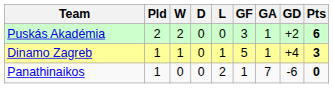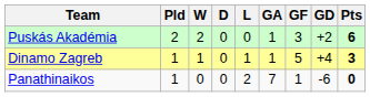 <table class="wikitable" style="text-align: center;">
 <tr>
 <th width=175>Team</th>
 <th width=20 abbr="Played">Pld</th>
 <th width=20 abbr="Won">W</th>
 <th width=20 abbr="Drawn">D</th>
 <th width=20 abbr="Lost">L</th>
+<th width=20 abbr="Goals against">GA</th>
 <th width=20 abbr="Goals for">GF</th>
-<th width=20 abbr="Goals against">GA</th>
 <th width=20 abbr="Goal difference">GD</th>
 <th width=20 abbr="Points">Pts</th>
 </tr>
 <tr bgcolor=#ccffcc>
 <td align=left> <a href='#'>Puskás Akadémia</a></td>
 <td>2</td>
 <td>2</td>
 <td>0</td>
 <td>0</td>
+<td>1</td>
 <td>3</td>
-<td>1</td>
 <td>+2</td>
 <td><strong>6</strong></td>
 </tr>
 <tr bgcolor=#ffff99>
 <td align=left> <a href='#'>Dinamo Zagreb</a></td>
 <td>1</td>
 <td>1</td>
 <td>0</td>
 <td>1</td>
+<td>1</td>
 <td>5</td>
-<td>1</td>
 <td>+4</td>
 <td><strong>3</strong></td>
 </tr>
 <tr>
 <td align=left> <a href='#'>Panathinaikos</a></td>
 <td>1</td>
 <td>0</td>
 <td>0</td>
 <td>2</td>
+<td>7</td>
 <td>1</td>
-<td>7</td>
 <td>-6</td>
 <td><strong>0</strong></td>
 </tr>
 </table>
